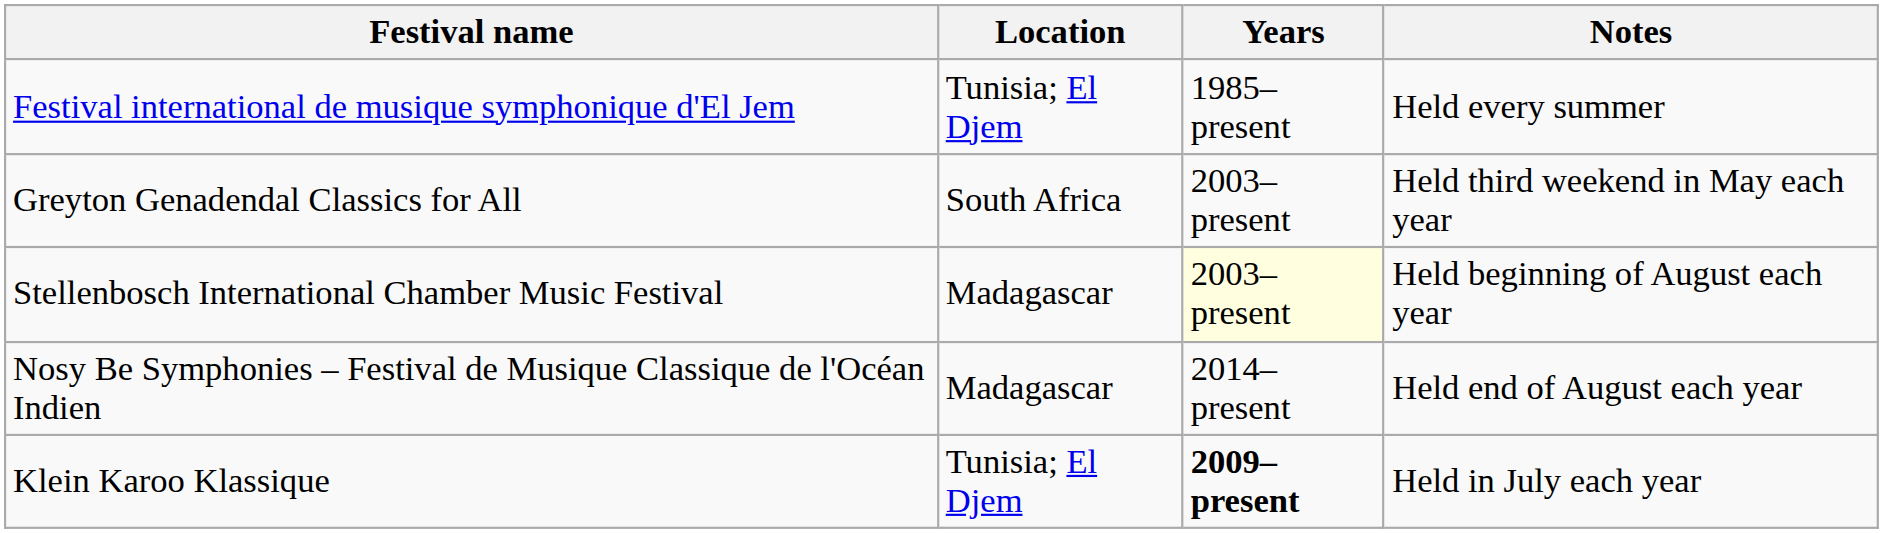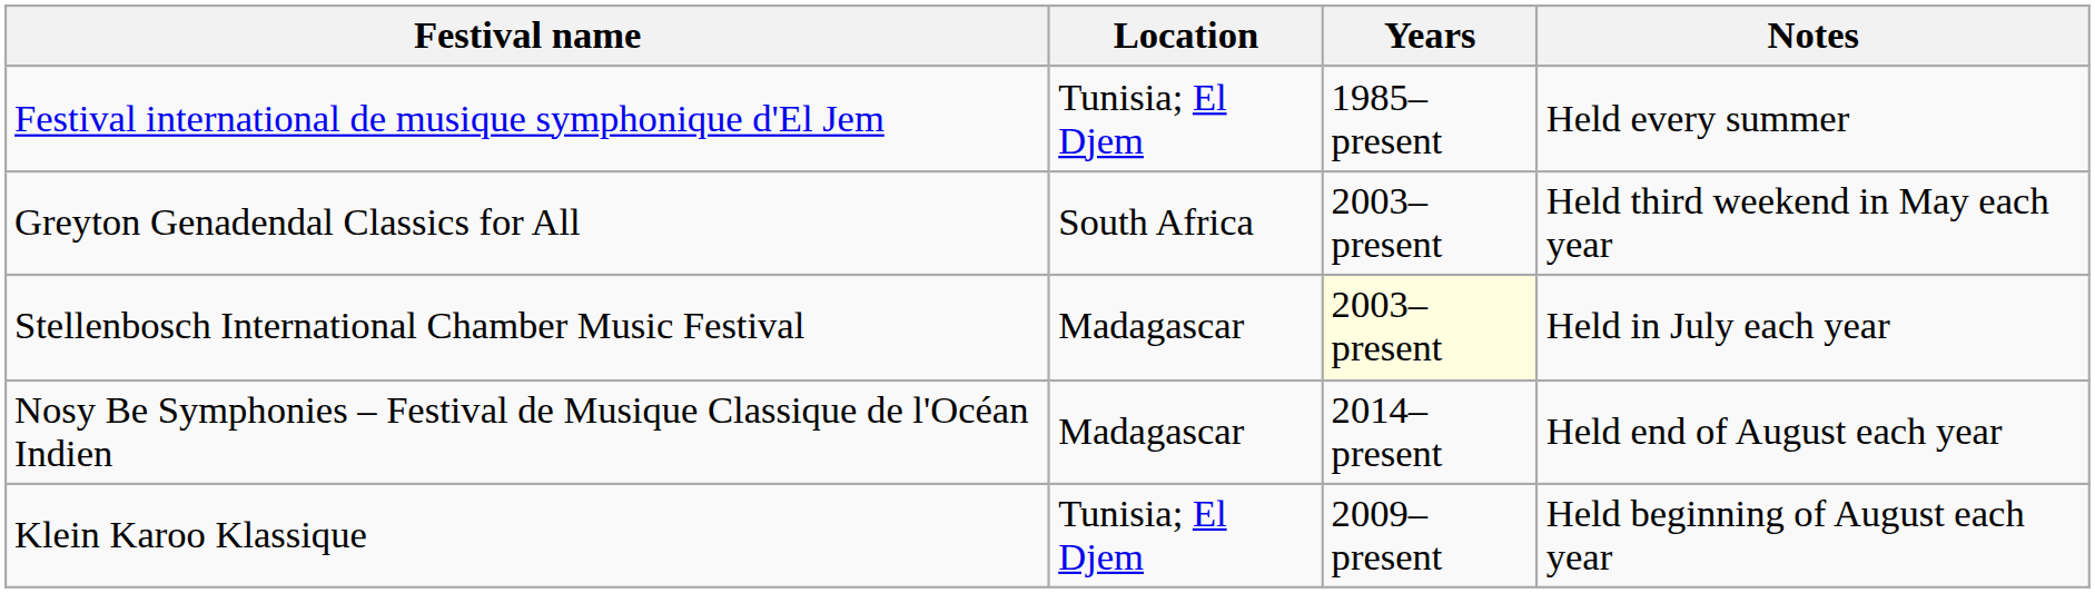 <table class="wikitable sortable">
 <tr>
 <th>Festival name</th>
 <th>Location</th>
 <th>Years</th>
 <th>Notes</th>
 </tr>
 <tr>
 <td><a href='#'>Festival international de musique symphonique d'El Jem</a></td>
 <td>Tunisia; <a href='#'>El Djem</a></td>
 <td>1985–present</td>
 <td>Held every summer</td>
 </tr>
 <tr>
 <td>Greyton Genadendal Classics for All</td>
 <td>South Africa</td>
 <td>2003–present</td>
 <td>Held third weekend in May each year</td>
 </tr>
 <tr>
 <td>Stellenbosch International Chamber Music Festival</td>
 <td>Madagascar</td>
 <td style="background: lightyellow;">2003–present</td>
-<td>Held beginning of August each year</td>
+<td>Held in July each year</td>
 </tr>
 <tr>
 <td>Nosy Be Symphonies – Festival de Musique Classique de l'Océan Indien</td>
 <td>Madagascar</td>
 <td>2014–present</td>
 <td>Held end of August each year</td>
 </tr>
 <tr>
 <td>Klein Karoo Klassique</td>
 <td>Tunisia; <a href='#'>El Djem</a></td>
-<td><strong>2009–present</strong></td>
-<td>Held in July each year</td>
+<td>2009–present</td>
+<td>Held beginning of August each year</td>
 </tr>
 </table>
